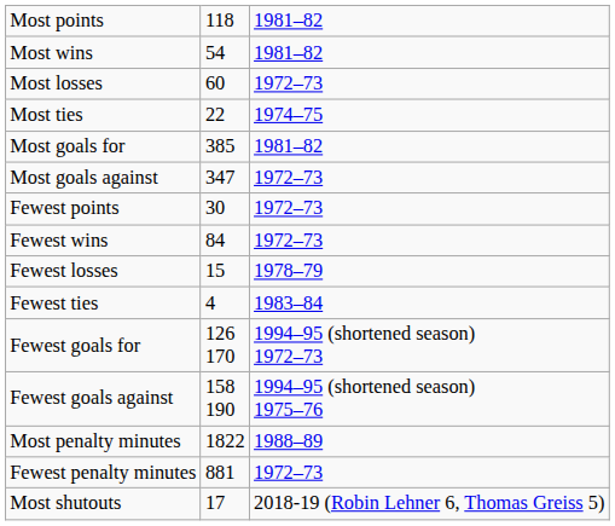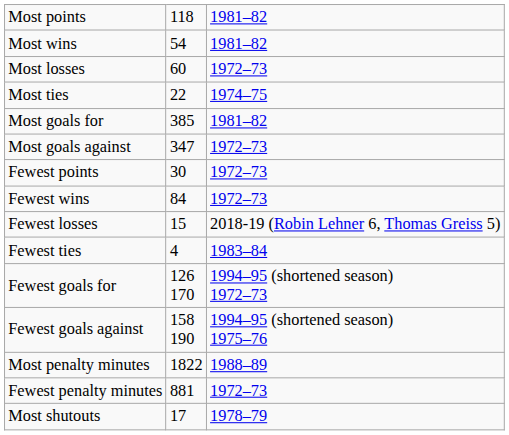 <table class="wikitable">
 <tr>
 <td>Most points</td>
 <td>118</td>
 <td><a href='#'>1981–82</a></td>
 </tr>
 <tr>
 <td>Most wins</td>
 <td>54</td>
 <td><a href='#'>1981–82</a></td>
 </tr>
 <tr>
 <td>Most losses</td>
 <td>60</td>
 <td><a href='#'>1972–73</a></td>
 </tr>
 <tr>
 <td>Most ties</td>
 <td>22</td>
 <td><a href='#'>1974–75</a></td>
 </tr>
 <tr>
 <td>Most goals for</td>
 <td>385</td>
 <td><a href='#'>1981–82</a></td>
 </tr>
 <tr>
 <td>Most goals against</td>
 <td>347</td>
 <td><a href='#'>1972–73</a></td>
 </tr>
 <tr>
 <td>Fewest points</td>
 <td>30</td>
 <td><a href='#'>1972–73</a></td>
 </tr>
 <tr>
 <td>Fewest wins</td>
 <td>84</td>
 <td><a href='#'>1972–73</a></td>
 </tr>
 <tr>
 <td>Fewest losses</td>
 <td>15</td>
-<td><a href='#'>1978–79</a></td>
+<td 2018-19 NHL season>2018-19 (<a href='#'>Robin Lehner</a> 6, <a href='#'>Thomas Greiss</a> 5)</td>
 </tr>
 <tr>
 <td>Fewest ties</td>
 <td>4</td>
 <td><a href='#'>1983–84</a></td>
 </tr>
 <tr>
 <td>Fewest goals for</td>
 <td>126<br>170</td>
 <td><a href='#'>1994–95</a> (shortened season)<br><a href='#'>1972–73</a></td>
 </tr>
 <tr>
 <td>Fewest goals against</td>
 <td>158<br>190</td>
 <td><a href='#'>1994–95</a> (shortened season)<br><a href='#'>1975–76</a></td>
 </tr>
 <tr>
 <td>Most penalty minutes</td>
 <td>1822</td>
 <td><a href='#'>1988–89</a></td>
 </tr>
 <tr>
 <td>Fewest penalty minutes</td>
 <td>881</td>
 <td><a href='#'>1972–73</a></td>
 </tr>
 <tr>
 <td>Most shutouts</td>
 <td>17</td>
-<td 2018-19 NHL season>2018-19 (<a href='#'>Robin Lehner</a> 6, <a href='#'>Thomas Greiss</a> 5)</td>
+<td><a href='#'>1978–79</a></td>
 </tr>
 </table>
